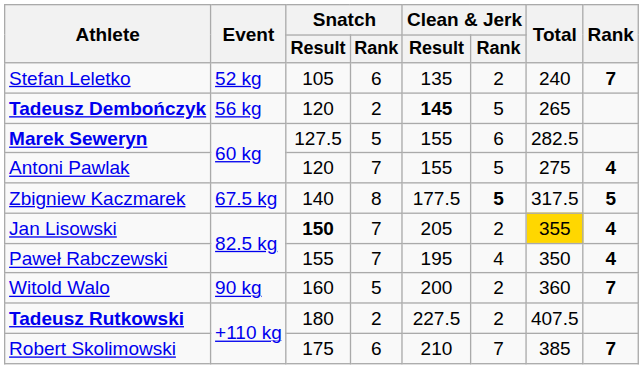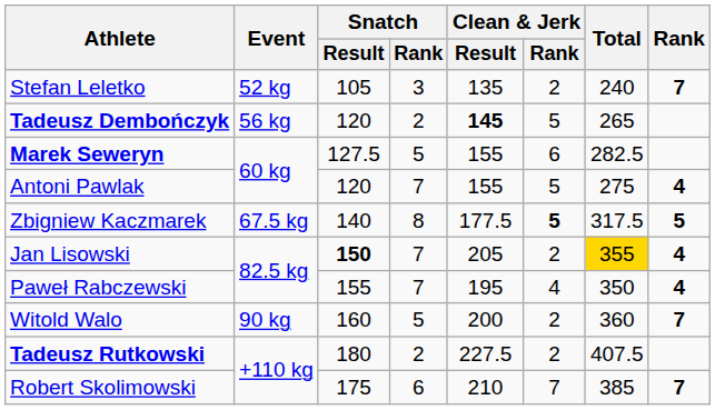 <table class="wikitable" style="font-size:90%">
 <tr>
 <th rowspan="2">Athlete</th>
 <th rowspan="2">Event</th>
 <th colspan="2">Snatch</th>
 <th colspan="2">Clean & Jerk</th>
 <th rowspan="2">Total</th>
 <th rowspan="2">Rank</th>
 </tr>
 <tr style="font-size:95%">
 <th>Result</th>
 <th>Rank</th>
 <th>Result</th>
 <th>Rank</th>
 </tr>
 <tr align=center>
 <td align=left><a href='#'>Stefan Leletko</a></td>
 <td style="text-align:left;"><a href='#'>52 kg</a></td>
 <td>105</td>
-<td>6</td>
+<td>3</td>
 <td>135</td>
 <td>2</td>
 <td>240</td>
 <td><strong>7</strong></td>
 </tr>
 <tr align=center>
 <td align=left><strong><a href='#'>Tadeusz Dembończyk</a></strong></td>
 <td style="text-align:left;" rowspan="1"><a href='#'>56 kg</a></td>
 <td>120</td>
 <td>2</td>
 <td><strong>145</strong></td>
 <td>5</td>
 <td>265</td>
 <td></td>
 </tr>
 <tr align=center>
 <td align=left><strong><a href='#'>Marek Seweryn</a></strong></td>
 <td style="text-align:left;" rowspan="2"><a href='#'>60 kg</a></td>
 <td>127.5</td>
 <td>5</td>
 <td>155</td>
 <td>6</td>
 <td>282.5</td>
 <td></td>
 </tr>
 <tr align=center>
 <td align=left><a href='#'>Antoni Pawlak</a></td>
 <td>120</td>
 <td>7</td>
 <td>155</td>
 <td>5</td>
 <td>275</td>
 <td><strong>4</strong></td>
 </tr>
 <tr align=center>
 <td align=left><a href='#'>Zbigniew Kaczmarek</a></td>
 <td style="text-align:left;" rowspan="1"><a href='#'>67.5 kg</a></td>
 <td>140</td>
 <td>8</td>
 <td>177.5</td>
 <td><strong>5</strong></td>
 <td>317.5</td>
 <td><strong>5</strong></td>
 </tr>
 <tr align=center>
 <td align=left><a href='#'>Jan Lisowski</a></td>
 <td style="text-align:left;" rowspan="2"><a href='#'>82.5 kg</a></td>
 <td><strong>150</strong></td>
 <td>7</td>
 <td>205</td>
 <td>2</td>
 <td style="background: gold;">355</td>
 <td><strong>4</strong></td>
 </tr>
 <tr align=center>
 <td align=left><a href='#'>Paweł Rabczewski</a></td>
 <td>155</td>
 <td>7</td>
 <td>195</td>
 <td>4</td>
 <td>350</td>
 <td><strong>4</strong></td>
 </tr>
 <tr align=center>
 <td align=left><a href='#'>Witold Walo</a></td>
 <td style="text-align:left;" rowspan="1"><a href='#'>90 kg</a></td>
 <td>160</td>
 <td>5</td>
 <td>200</td>
 <td>2</td>
 <td>360</td>
 <td><strong>7</strong></td>
 </tr>
 <tr align=center>
 <td align=left><strong><a href='#'>Tadeusz Rutkowski</a></strong></td>
 <td style="text-align:left;" rowspan="2"><a href='#'>+110 kg</a></td>
 <td>180</td>
 <td>2</td>
 <td>227.5</td>
 <td>2</td>
 <td>407.5</td>
 <td></td>
 </tr>
 <tr align=center>
 <td align=left><a href='#'>Robert Skolimowski</a></td>
 <td>175</td>
 <td>6</td>
 <td>210</td>
 <td>7</td>
 <td>385</td>
 <td><strong>7</strong></td>
 </tr>
 </table>
